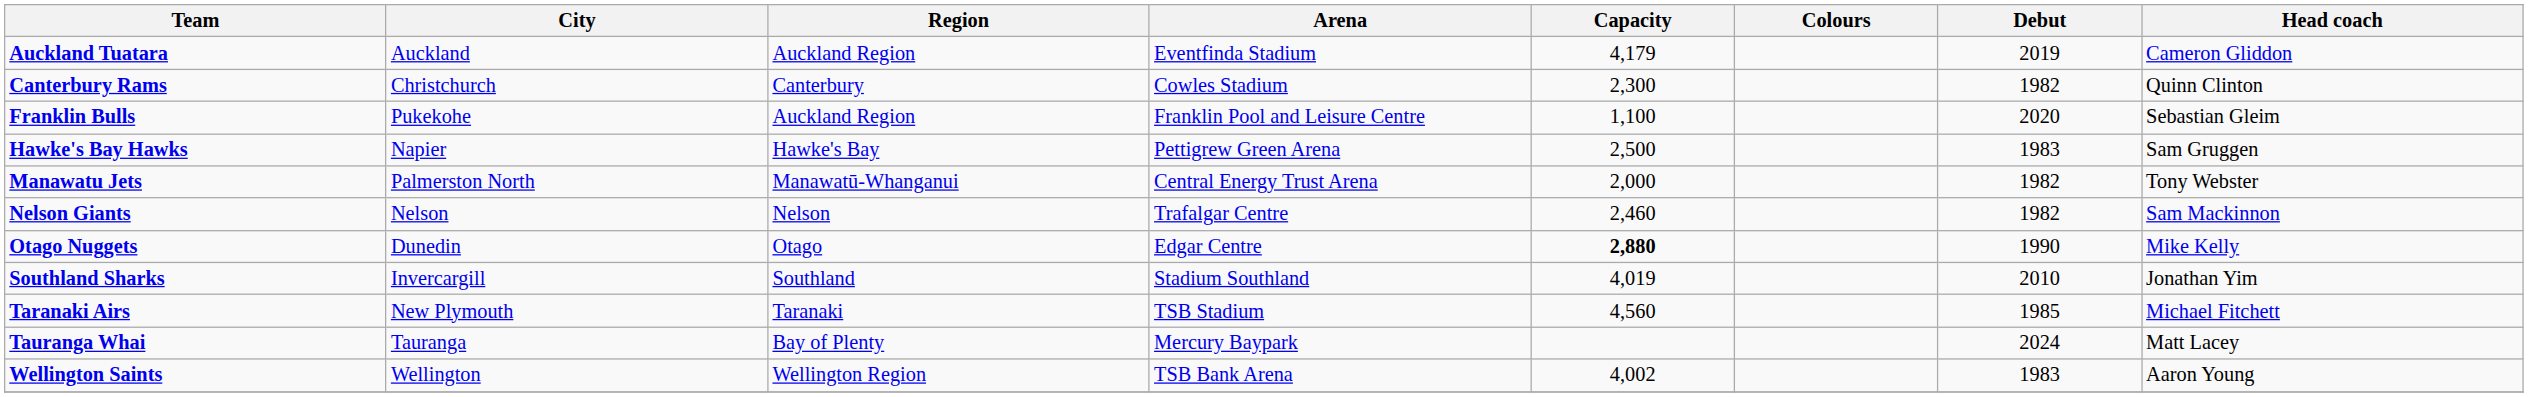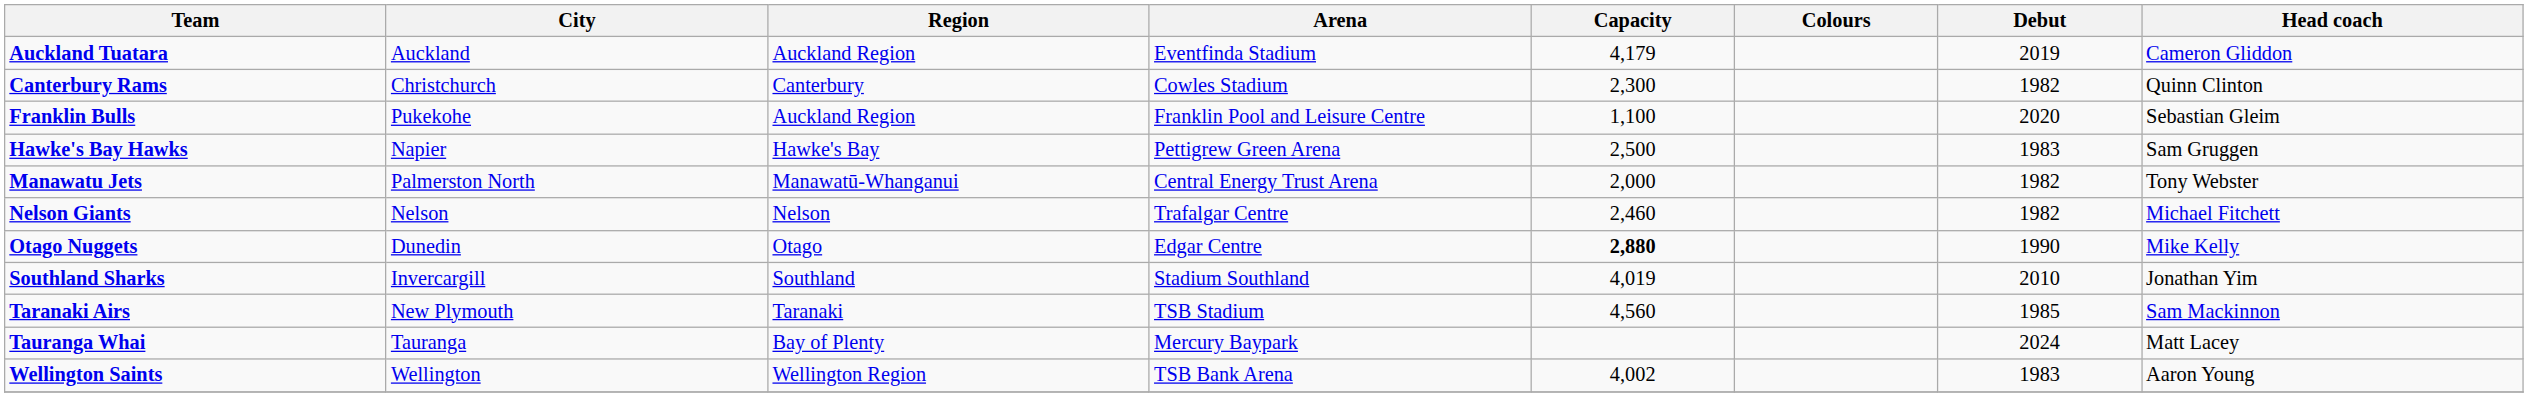 <table class="wikitable" style="width:100%; text-align:left">
 <tr>
 <th style="width:15%">Team</th>
 <th style="width:15%">City</th>
 <th style="width:15%">Region</th>
 <th style="width:15%">Arena</th>
 <th style="width:8%">Capacity</th>
 <th style="width:8%">Colours</th>
 <th style="width:8%">Debut</th>
 <th style="width:15%">Head coach</th>
 </tr>
 <tr>
 <td><strong><a href='#'>Auckland Tuatara</a></strong></td>
 <td><a href='#'>Auckland</a></td>
 <td><a href='#'>Auckland Region</a></td>
 <td><a href='#'>Eventfinda Stadium</a></td>
 <td align=center>4,179</td>
 <td> </td>
 <td align=center>2019</td>
 <td> <a href='#'>Cameron Gliddon</a></td>
 </tr>
 <tr>
 <td><strong><a href='#'>Canterbury Rams</a></strong></td>
 <td><a href='#'>Christchurch</a></td>
 <td><a href='#'>Canterbury</a></td>
 <td><a href='#'>Cowles Stadium</a></td>
 <td align=center>2,300</td>
 <td> </td>
 <td align=center>1982</td>
 <td> Quinn Clinton</td>
 </tr>
 <tr>
 <td><strong><a href='#'>Franklin Bulls</a></strong></td>
 <td><a href='#'>Pukekohe</a></td>
 <td><a href='#'>Auckland Region</a></td>
 <td><a href='#'>Franklin Pool and Leisure Centre</a></td>
 <td align=center>1,100</td>
 <td> </td>
 <td align=center>2020</td>
 <td> Sebastian Gleim</td>
 </tr>
 <tr>
 <td><strong><a href='#'>Hawke's Bay Hawks</a></strong></td>
 <td><a href='#'>Napier</a></td>
 <td><a href='#'>Hawke's Bay</a></td>
 <td><a href='#'>Pettigrew Green Arena</a></td>
 <td align=center>2,500</td>
 <td>  </td>
 <td align=center>1983</td>
 <td> Sam Gruggen</td>
 </tr>
 <tr>
 <td><strong><a href='#'>Manawatu Jets</a></strong></td>
 <td><a href='#'>Palmerston North</a></td>
 <td><a href='#'>Manawatū-Whanganui</a></td>
 <td><a href='#'>Central Energy Trust Arena</a></td>
 <td align=center>2,000</td>
 <td>  </td>
 <td align=center>1982</td>
 <td> Tony Webster</td>
 </tr>
 <tr>
 <td><strong><a href='#'>Nelson Giants</a></strong></td>
 <td><a href='#'>Nelson</a></td>
 <td><a href='#'>Nelson</a></td>
 <td><a href='#'>Trafalgar Centre</a></td>
 <td align=center>2,460</td>
 <td> </td>
 <td align=center>1982</td>
-<td> <a href='#'>Sam Mackinnon</a></td>
+<td> <a href='#'>Michael Fitchett</a></td>
 </tr>
 <tr>
 <td><strong><a href='#'>Otago Nuggets</a></strong></td>
 <td><a href='#'>Dunedin</a></td>
 <td><a href='#'>Otago</a></td>
 <td><a href='#'>Edgar Centre</a></td>
 <td align=center><strong>2,880</strong></td>
 <td>  </td>
 <td align=center>1990</td>
 <td> <a href='#'>Mike Kelly</a></td>
 </tr>
 <tr>
 <td><strong><a href='#'>Southland Sharks</a></strong></td>
 <td><a href='#'>Invercargill</a></td>
 <td><a href='#'>Southland</a></td>
 <td><a href='#'>Stadium Southland</a></td>
 <td align=center>4,019</td>
 <td>  </td>
 <td align=center>2010</td>
 <td> Jonathan Yim</td>
 </tr>
 <tr>
 <td><strong><a href='#'>Taranaki Airs</a></strong></td>
 <td><a href='#'>New Plymouth</a></td>
 <td><a href='#'>Taranaki</a></td>
 <td><a href='#'>TSB Stadium</a></td>
 <td align=center>4,560</td>
 <td> </td>
 <td align=center>1985</td>
-<td> <a href='#'>Michael Fitchett</a></td>
+<td> <a href='#'>Sam Mackinnon</a></td>
 </tr>
 <tr>
 <td><strong><a href='#'>Tauranga Whai</a></strong></td>
 <td><a href='#'>Tauranga</a></td>
 <td><a href='#'>Bay of Plenty</a></td>
 <td><a href='#'>Mercury Baypark</a></td>
 <td align=center></td>
 <td>  </td>
 <td align=center>2024</td>
 <td> Matt Lacey</td>
 </tr>
 <tr>
 <td><strong><a href='#'>Wellington Saints</a></strong></td>
 <td><a href='#'>Wellington</a></td>
 <td><a href='#'>Wellington Region</a></td>
 <td><a href='#'>TSB Bank Arena</a></td>
 <td align=center>4,002</td>
 <td> </td>
 <td align=center>1983</td>
 <td> Aaron Young</td>
 </tr>
 <tr>
 </tr>
 </table>
